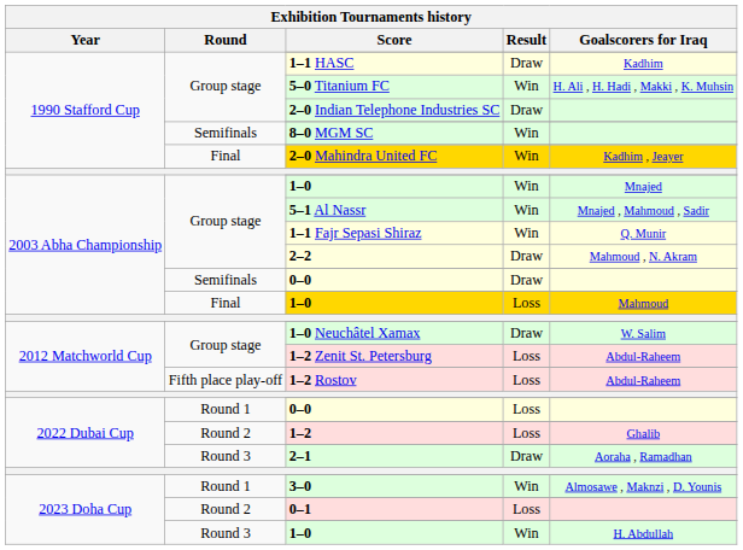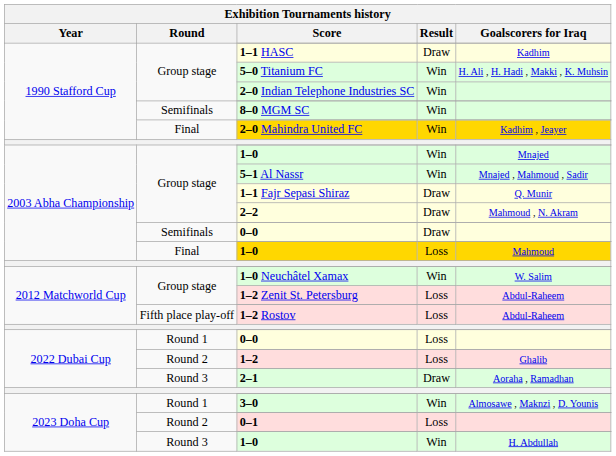 <table class="wikitable sortable mw-collapsible mw-collapsed"  style="text-align:center;">
 <tr>
 <th colspan=5>Exhibition Tournaments history</th>
 </tr>
 <tr>
 <th>Year</th>
 <th>Round</th>
 <th>Score</th>
 <th>Result</th>
 <th>Goalscorers for Iraq</th>
 </tr>
 <tr>
 <td rowspan=8><a href='#'>1990 Stafford Cup</a></td>
 <td rowspan=4>Group stage</td>
 </tr>
 <tr bgcolor=#ffffdd>
 <td align="left"> <strong>1–1</strong>  <a href='#'>HASC</a></td>
 <td>Draw</td>
 <td><small> <a href='#'>Kadhim</a>  </small></td>
 </tr>
 <tr bgcolor=#ddffdd>
 <td align="left"> <strong>5–0</strong>  <a href='#'>Titanium FC</a></td>
 <td>Win</td>
 <td><small> <a href='#'>H. Ali</a> , <a href='#'>H. Hadi</a> , <a href='#'>Makki</a> , <a href='#'>K. Muhsin</a> </small></td>
 </tr>
 <tr bgcolor=#ddffdd>
 <td align="left"> <strong>2–0</strong>  <a href='#'>Indian Telephone Industries SC</a></td>
-<td>Draw</td>
+<td>Win</td>
 <td></td>
 </tr>
 <tr>
 <td rowspan=2>Semifinals</td>
 </tr>
 <tr bgcolor=#ddffdd>
 <td align="left"> <strong>8–0</strong>  <a href='#'>MGM SC</a></td>
 <td>Win</td>
 <td></td>
 </tr>
 <tr>
 <td rowspan=2>Final</td>
 </tr>
 <tr style="background:gold;">
 <td align="left"> <strong>2–0</strong>  <a href='#'>Mahindra United FC</a></td>
 <td>Win</td>
 <td><small> <a href='#'>Kadhim</a> , <a href='#'>Jeayer</a>  </small></td>
 </tr>
 <tr>
 <th colspan="5"></th>
 </tr>
 <tr>
 <td rowspan=9><a href='#'>2003 Abha Championship</a></td>
 <td rowspan=5>Group stage</td>
 </tr>
 <tr bgcolor=#ddffdd>
 <td align="left"> <strong>1–0</strong> </td>
 <td>Win</td>
 <td><small> <a href='#'>Mnajed</a>  </small></td>
 </tr>
 <tr bgcolor=#ddffdd>
 <td align="left"> <strong>5–1</strong>  <a href='#'>Al Nassr</a></td>
 <td>Win</td>
 <td><small> <a href='#'>Mnajed</a> , <a href='#'>Mahmoud</a> , <a href='#'>Sadir</a>  </small></td>
 </tr>
 <tr bgcolor=#ffffdd>
 <td align="left"> <strong>1–1</strong>  <a href='#'>Fajr Sepasi Shiraz</a></td>
-<td>Win</td>
+<td>Draw</td>
 <td><small> <a href='#'>Q. Munir</a>  </small></td>
 </tr>
 <tr bgcolor=#ffffdd>
 <td align="left"> <strong>2–2</strong> </td>
 <td>Draw</td>
 <td><small> <a href='#'>Mahmoud</a> , <a href='#'>N. Akram</a>  </small></td>
 </tr>
 <tr>
 <td rowspan=2>Semifinals</td>
 </tr>
 <tr bgcolor=#ffffdd>
 <td align="left"> <strong>0–0  </strong> </td>
 <td>Draw</td>
 <td></td>
 </tr>
 <tr>
 <td rowspan=2>Final</td>
 </tr>
 <tr style="background:gold;">
 <td align="left"> <strong>1–0</strong> </td>
 <td>Loss</td>
 <td><small> <a href='#'>Mahmoud</a>  </small></td>
 </tr>
 <tr>
 <th colspan="5"></th>
 </tr>
 <tr>
 <td rowspan=5><a href='#'>2012 Matchworld Cup</a></td>
 <td rowspan=3>Group stage</td>
 </tr>
 <tr bgcolor=#ddffdd>
 <td align="left"> <strong>1–0</strong>  <a href='#'>Neuchâtel Xamax</a></td>
-<td>Draw</td>
+<td>Win</td>
 <td><small> <a href='#'>W. Salim</a>  </small></td>
 </tr>
 <tr bgcolor=#ffdddd>
 <td align="left"> <strong>1–2</strong>  <a href='#'>Zenit St. Petersburg</a></td>
 <td>Loss</td>
 <td><small> <a href='#'>Abdul-Raheem</a>  </small></td>
 </tr>
 <tr>
 <td rowspan=2>Fifth place play-off</td>
 </tr>
 <tr bgcolor=#ffdddd>
 <td align="left"> <strong>1–2</strong>  <a href='#'>Rostov</a></td>
 <td>Loss</td>
 <td><small> <a href='#'>Abdul-Raheem</a>  </small></td>
 </tr>
 <tr>
 <th colspan="5"></th>
 </tr>
 <tr>
 <td rowspan=6><a href='#'>2022 Dubai Cup</a></td>
 <td rowspan=2>Round 1</td>
 </tr>
 <tr bgcolor=#ffffdd>
 <td align="left"> <strong>0–0</strong> </td>
 <td>Loss</td>
 <td></td>
 </tr>
 <tr>
 <td rowspan=2>Round 2</td>
 </tr>
 <tr bgcolor=#ffdddd>
 <td align="left"> <strong>1–2</strong> </td>
 <td>Loss</td>
 <td><small> <a href='#'>Ghalib</a>  </small></td>
 </tr>
 <tr>
 <td rowspan=2>Round 3</td>
 </tr>
 <tr bgcolor=#ddffdd>
 <td align="left"> <strong>2–1</strong> </td>
 <td>Draw</td>
 <td><small> <a href='#'>Aoraha</a> , <a href='#'>Ramadhan</a>  </small></td>
 </tr>
 <tr>
 <th colspan="5"></th>
 </tr>
 <tr>
 <td rowspan=6><a href='#'>2023 Doha Cup</a></td>
 <td rowspan=2>Round 1</td>
 </tr>
 <tr bgcolor=#ddffdd>
 <td align="left"> <strong>3–0</strong> </td>
 <td>Win</td>
 <td><small> <a href='#'>Almosawe</a> , <a href='#'>Maknzi</a> , <a href='#'>D. Younis</a>  </small></td>
 </tr>
 <tr>
 <td rowspan=2>Round 2</td>
 </tr>
 <tr bgcolor=#ffdddd>
 <td align="left"> <strong>0–1</strong> </td>
 <td>Loss</td>
 <td></td>
 </tr>
 <tr>
 <td rowspan=2>Round 3</td>
 </tr>
 <tr bgcolor=#ddffdd>
 <td align="left"> <strong>1–0</strong> </td>
 <td>Win</td>
 <td><small> <a href='#'>H. Abdullah</a>  </small></td>
 </tr>
 </table>
